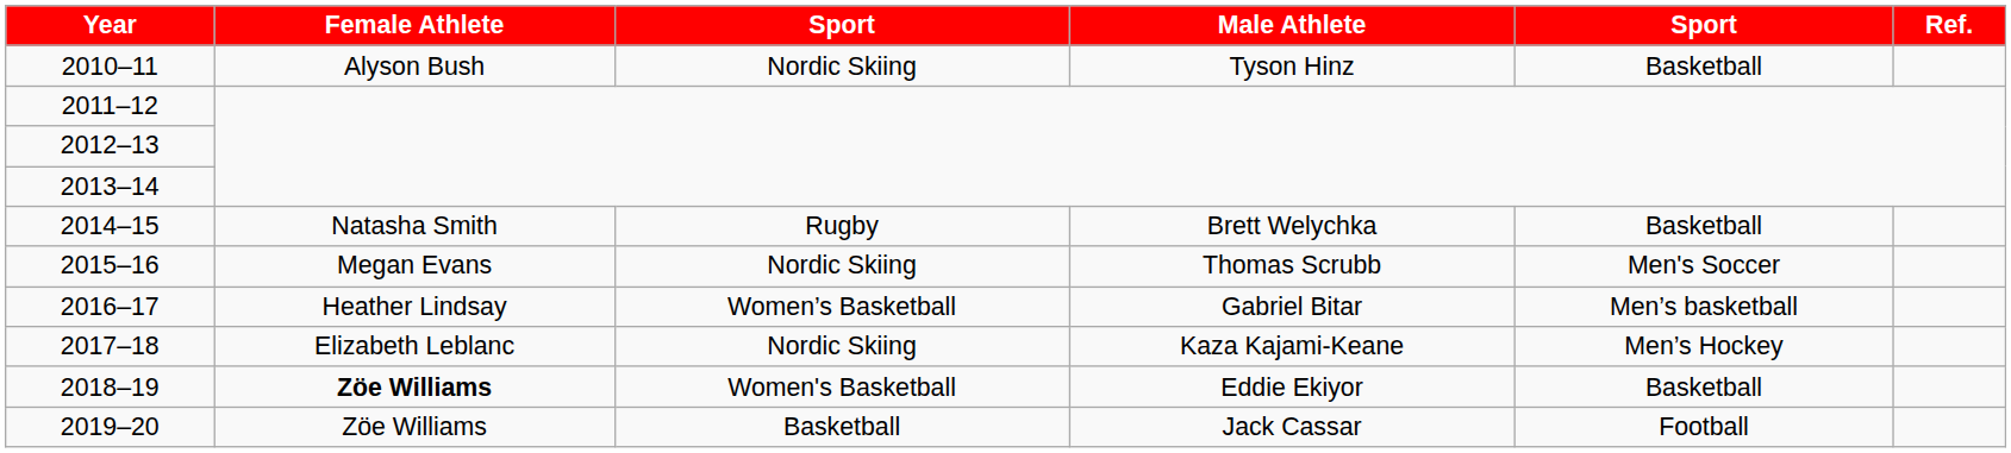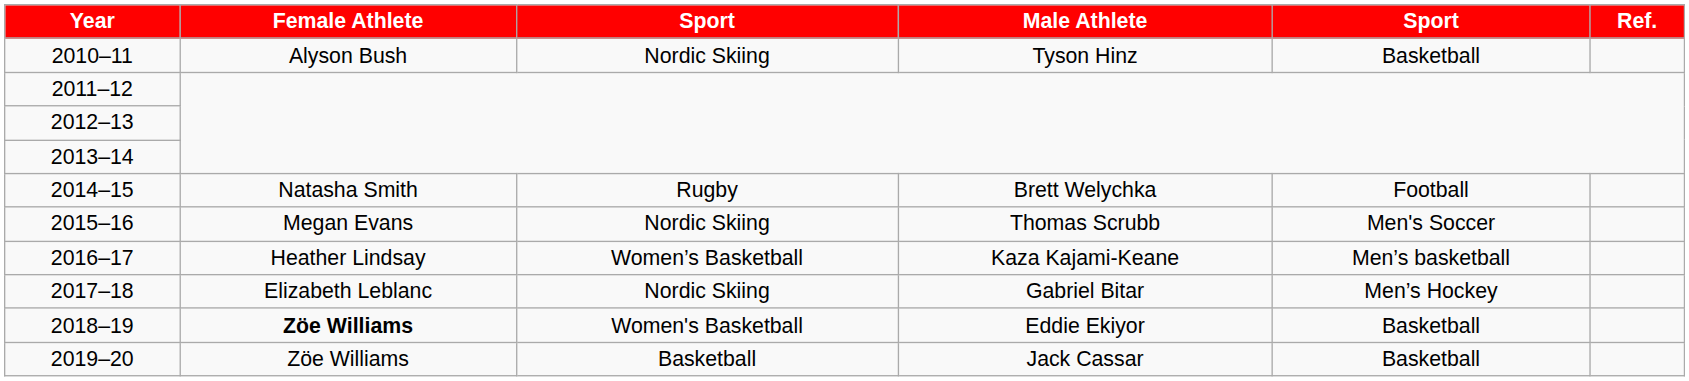 <table class="wikitable" style="width:100%;">
 <tr style="text-align:center; background:red; color:#fff;">
 <td><strong>Year</strong></td>
 <td><strong>Female Athlete</strong></td>
 <td><strong>Sport</strong></td>
 <td><strong>Male Athlete</strong></td>
 <td><strong>Sport</strong></td>
 <td><strong>Ref.</strong></td>
 </tr>
 <tr style="text-align:center;" bgcolor="">
 <td>2010–11</td>
 <td>Alyson Bush</td>
 <td>Nordic Skiing</td>
 <td>Tyson Hinz</td>
 <td>Basketball</td>
 <td></td>
 </tr>
 <tr style="text-align:center;" bgcolor="">
 <td>2011–12</td>
 </tr>
 <tr style="text-align:center;" bgcolor="">
 <td>2012–13</td>
 </tr>
 <tr style="text-align:center;" bgcolor="">
 <td>2013–14</td>
 </tr>
 <tr style="text-align:center;" bgcolor="">
 <td>2014–15</td>
 <td>Natasha Smith</td>
 <td>Rugby</td>
 <td>Brett Welychka</td>
-<td>Basketball</td>
+<td>Football</td>
 <td></td>
 </tr>
 <tr style="text-align:center;" bgcolor="">
 <td>2015–16</td>
 <td>Megan Evans</td>
 <td>Nordic Skiing</td>
 <td>Thomas Scrubb</td>
 <td>Men's Soccer</td>
 <td></td>
 </tr>
 <tr style="text-align:center;" bgcolor="">
 <td>2016–17</td>
 <td>Heather Lindsay</td>
 <td>Women’s Basketball</td>
-<td>Gabriel Bitar</td>
+<td>Kaza Kajami-Keane</td>
 <td>Men’s basketball</td>
 <td></td>
 </tr>
 <tr style="text-align:center;" bgcolor="">
 <td>2017–18</td>
 <td>Elizabeth Leblanc</td>
 <td>Nordic Skiing</td>
-<td>Kaza Kajami-Keane</td>
+<td>Gabriel Bitar</td>
 <td>Men’s Hockey</td>
 <td></td>
 </tr>
 <tr style="text-align:center;" bgcolor="">
 <td>2018–19</td>
 <td><strong>Zöe Williams</strong></td>
 <td>Women's Basketball</td>
 <td>Eddie Ekiyor</td>
 <td>Basketball</td>
 <td></td>
 </tr>
 <tr style="text-align:center;" bgcolor="">
 <td>2019–20</td>
 <td>Zöe Williams</td>
 <td>Basketball</td>
 <td>Jack Cassar</td>
-<td>Football</td>
+<td>Basketball</td>
 <td></td>
 </tr>
 </table>
